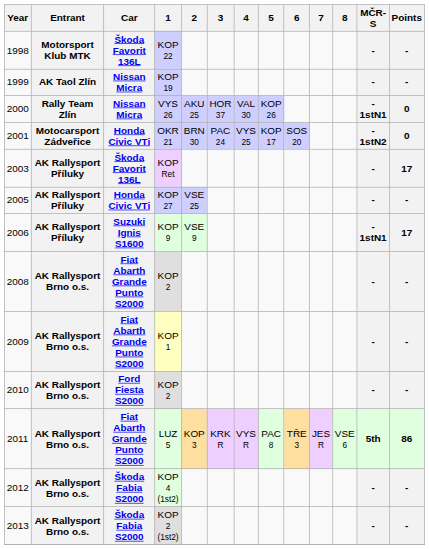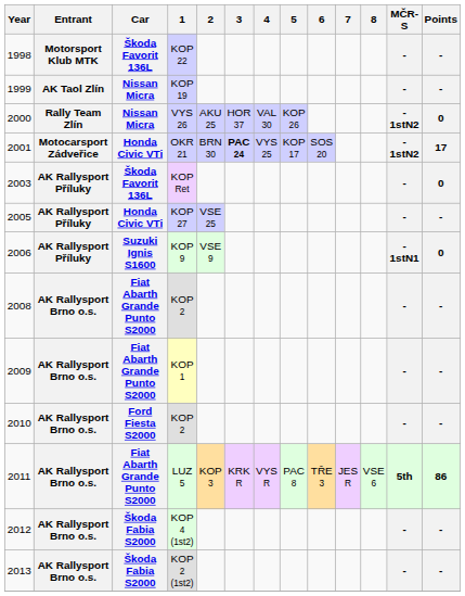 <table class="wikitable" style="text-align:center; font-size:90%">
 <tr>
 <th>Year</th>
 <th>Entrant</th>
 <th>Car</th>
 <th>1</th>
 <th>2</th>
 <th>3</th>
 <th>4</th>
 <th>5</th>
 <th>6</th>
 <th>7</th>
 <th>8</th>
 <th>MČR-S</th>
 <th>Points</th>
 </tr>
 <tr>
 <td>1998</td>
 <th>Motorsport Klub MTK</th>
 <th><a href='#'>Škoda Favorit 136L</a></th>
 <td style="background:#CFCFFF;">KOP<br><small>22</small></td>
 <td></td>
 <td></td>
 <td></td>
 <td></td>
 <td></td>
 <td></td>
 <td></td>
 <th>-</th>
 <th>-</th>
 </tr>
 <tr>
 <td>1999</td>
 <th>AK Taol Zlín</th>
 <th><a href='#'>Nissan Micra</a></th>
 <td style="background:#CFCFFF;">KOP<br><small>19</small></td>
 <td></td>
 <td></td>
 <td></td>
 <td></td>
 <td></td>
 <td></td>
 <td></td>
 <th>-</th>
 <th>-</th>
 </tr>
 <tr>
 <td>2000</td>
 <th>Rally Team Zlín</th>
 <th><a href='#'>Nissan Micra</a></th>
 <td style="background:#CFCFFF;">VYS<br><small>26</small></td>
 <td style="background:#CFCFFF;">AKU<br><small>25</small></td>
 <td style="background:#CFCFFF;">HOR<br><small>37</small></td>
 <td style="background:#CFCFFF;">VAL<br><small>30</small></td>
 <td style="background:#CFCFFF;">KOP<br><small>26</small></td>
 <td></td>
 <td></td>
 <td></td>
-<th>- 1stN1</th>
+<th>- 1stN2</th>
 <th>0</th>
 </tr>
 <tr>
 <td>2001</td>
 <th>Motocarsport Zádveřice</th>
 <th><a href='#'>Honda Civic VTi</a></th>
 <td style="background:#CFCFFF;">OKR<br><small>21</small></td>
 <td style="background:#CFCFFF;">BRN<br><small>30</small></td>
-<td style="background:#CFCFFF;">PAC<br><small>24</small></td>
+<td style="background:#CFCFFF;"><strong>PAC<br><small>24</small></strong></td>
 <td style="background:#CFCFFF;">VYS<br><small>25</small></td>
 <td style="background:#CFCFFF;">KOP<br><small>17</small></td>
 <td style="background:#CFCFFF;">SOS<br><small>20</small></td>
 <td></td>
 <td></td>
 <th>- 1stN2</th>
-<th>0</th>
+<th>17</th>
 </tr>
 <tr>
 <td>2003</td>
 <th>AK Rallysport Příluky</th>
 <th><a href='#'>Škoda Favorit 136L</a></th>
 <td style="background:#EFCFFF;">KOP<br><small>Ret</small></td>
 <td></td>
 <td></td>
 <td></td>
 <td></td>
 <td></td>
 <td></td>
 <td></td>
 <th>-</th>
-<th>17</th>
+<th>0</th>
 </tr>
 <tr>
 <td>2005</td>
 <th>AK Rallysport Příluky</th>
 <th><a href='#'>Honda Civic VTi</a></th>
 <td style="background:#CFCFFF;">KOP<br><small>27</small></td>
 <td style="background:#CFCFFF;">VSE<br><small>25</small></td>
 <td></td>
 <td></td>
 <td></td>
 <td></td>
 <td></td>
 <td></td>
 <th>-</th>
 <th>-</th>
 </tr>
 <tr>
 <td>2006</td>
 <th>AK Rallysport Příluky</th>
 <th><a href='#'>Suzuki Ignis S1600</a></th>
 <td style="background:#DFFFDF;">KOP<br><small>9</small></td>
 <td style="background:#DFFFDF;">VSE<br><small>9</small></td>
 <td></td>
 <td></td>
 <td></td>
 <td></td>
 <td></td>
 <td></td>
 <th>- 1stN1</th>
-<th>17</th>
+<th>0</th>
 </tr>
 <tr>
 <td>2008</td>
 <th>AK Rallysport Brno o.s.</th>
 <th><a href='#'>Fiat Abarth Grande Punto S2000</a></th>
 <td style="background:#DFDFDF;">KOP<br><small>2</small></td>
 <td></td>
 <td></td>
 <td></td>
 <td></td>
 <td></td>
 <td></td>
 <td></td>
 <th>-</th>
 <th>-</th>
 </tr>
 <tr>
 <td>2009</td>
 <th>AK Rallysport Brno o.s.</th>
 <th><a href='#'>Fiat Abarth Grande Punto S2000</a></th>
 <td style="background:#FFFFBF;">KOP<br><small>1</small></td>
 <td></td>
 <td></td>
 <td></td>
 <td></td>
 <td></td>
 <td></td>
 <td></td>
 <th>-</th>
 <th>-</th>
 </tr>
 <tr>
 <td>2010</td>
 <th>AK Rallysport Brno o.s.</th>
 <th><a href='#'>Ford Fiesta S2000</a></th>
 <td style="background:#DFDFDF;">KOP<br><small>2</small></td>
 <td></td>
 <td></td>
 <td></td>
 <td></td>
 <td></td>
 <td></td>
 <td></td>
 <th>-</th>
 <th>-</th>
 </tr>
 <tr>
 <td>2011</td>
 <th>AK Rallysport Brno o.s.</th>
 <th><a href='#'>Fiat Abarth Grande Punto S2000</a></th>
 <td style="background:#DFFFDF;">LUZ<br><small>5</small></td>
 <td style="background:#FFDF9F;">KOP<br><small>3</small></td>
 <td style="background:#EFCFFF;">KRK<br><small>R</small></td>
 <td style="background:#EFCFFF;">VYS<br><small>R</small></td>
 <td style="background:#DFFFDF;">PAC<br><small>8</small></td>
 <td style="background:#FFDF9F;">TŘE<br><small>3</small></td>
 <td style="background:#EFCFFF;">JES<br><small>R</small></td>
 <td style="background:#DFFFDF;">VSE<br><small>6</small></td>
 <th style="background:#DFFFDF;">5th</th>
 <th style="background:#DFFFDF;">86</th>
 </tr>
 <tr>
 <td>2012</td>
 <th>AK Rallysport Brno o.s.</th>
 <th><a href='#'>Škoda Fabia S2000</a></th>
 <td style="background:#DFFFDF;">KOP<br><small>4 (1st2)</small></td>
 <td></td>
 <td></td>
 <td></td>
 <td></td>
 <td></td>
 <td></td>
 <td></td>
 <th>-</th>
 <th>-</th>
 </tr>
 <tr>
 <td>2013</td>
 <th>AK Rallysport Brno o.s.</th>
 <th><a href='#'>Škoda Fabia S2000</a></th>
 <td style="background:#DFDFDF;">KOP<br><small>2 (1st2)</small></td>
 <td></td>
 <td></td>
 <td></td>
 <td></td>
 <td></td>
 <td></td>
 <td></td>
 <th>-</th>
 <th>-</th>
 </tr>
 <tr>
 </tr>
 </table>
